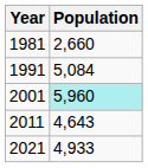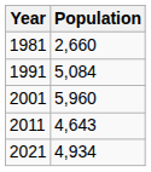 <table class="wikitable">
 <tr>
 <th>Year</th>
 <th>Population</th>
 </tr>
 <tr>
 <td>1981</td>
 <td>2,660</td>
 </tr>
 <tr>
 <td>1991</td>
 <td>5,084</td>
 </tr>
 <tr>
 <td>2001</td>
-<td style="background: paleturquoise;">5,960</td>
+<td>5,960</td>
 </tr>
 <tr>
 <td>2011</td>
 <td>4,643</td>
 </tr>
 <tr>
 <td>2021</td>
-<td>4,933</td>
+<td>4,934</td>
 </tr>
 </table>
